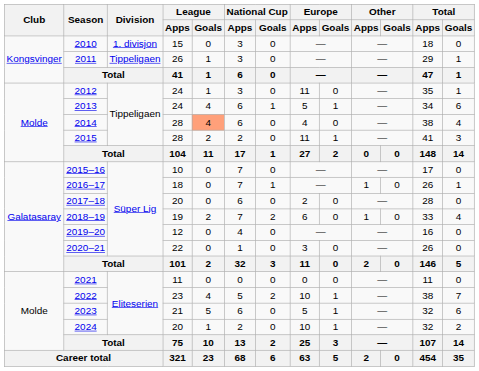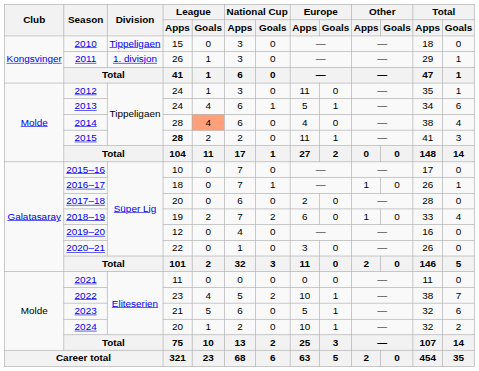 <table class="wikitable" style="text-align:center">
 <tr>
 <th rowspan="2">Club</th>
 <th rowspan="2">Season</th>
 <th rowspan="2">Division</th>
 <th colspan="2">League</th>
 <th colspan="2">National Cup</th>
 <th colspan="2">Europe</th>
 <th colspan="2">Other</th>
 <th colspan="2">Total</th>
 </tr>
 <tr>
 <th>Apps</th>
 <th>Goals</th>
 <th>Apps</th>
 <th>Goals</th>
 <th>Apps</th>
 <th>Goals</th>
 <th>Apps</th>
 <th>Goals</th>
 <th>Apps</th>
 <th>Goals</th>
 </tr>
 <tr>
 <td rowspan="3"><a href='#'>Kongsvinger</a></td>
 <td><a href='#'>2010</a></td>
-<td><a href='#'>1. divisjon</a></td>
+<td><a href='#'>Tippeligaen</a></td>
 <td>15</td>
 <td>0</td>
 <td>3</td>
 <td>0</td>
 <td colspan="2">—</td>
 <td colspan="2">—</td>
 <td>18</td>
 <td>0</td>
 </tr>
 <tr>
 <td><a href='#'>2011</a></td>
-<td><a href='#'>Tippeligaen</a></td>
+<td><a href='#'>1. divisjon</a></td>
 <td>26</td>
 <td>1</td>
 <td>3</td>
 <td>0</td>
 <td colspan="2">—</td>
 <td colspan="2">—</td>
 <td>29</td>
 <td>1</td>
 </tr>
 <tr>
 <th colspan="2">Total</th>
 <th>41</th>
 <th>1</th>
 <th>6</th>
 <th>0</th>
 <th colspan="2">—</th>
 <th colspan="2">—</th>
 <th>47</th>
 <th>1</th>
 </tr>
 <tr>
 <td rowspan="5"><a href='#'>Molde</a></td>
 <td><a href='#'>2012</a></td>
 <td rowspan="4">Tippeligaen</td>
 <td>24</td>
 <td>1</td>
 <td>3</td>
 <td>0</td>
 <td>11</td>
 <td>0</td>
 <td colspan="2">—</td>
 <td>35</td>
 <td>1</td>
 </tr>
 <tr>
 <td><a href='#'>2013</a></td>
 <td>24</td>
 <td>4</td>
 <td>6</td>
 <td>1</td>
 <td>5</td>
 <td>1</td>
 <td colspan="2">—</td>
 <td>34</td>
 <td>6</td>
 </tr>
 <tr>
 <td><a href='#'>2014</a></td>
 <td>28</td>
 <td style="background: lightsalmon;">4</td>
 <td>6</td>
 <td>0</td>
 <td>4</td>
 <td>0</td>
 <td colspan="2">—</td>
 <td>38</td>
 <td>4</td>
 </tr>
 <tr>
 <td><a href='#'>2015</a></td>
-<td>28</td>
+<td><strong>28</strong></td>
 <td>2</td>
 <td>2</td>
 <td>0</td>
 <td>11</td>
 <td>1</td>
 <td colspan="2">—</td>
 <td>41</td>
 <td>3</td>
 </tr>
 <tr>
 <th colspan="2">Total</th>
 <th>104</th>
 <th>11</th>
 <th>17</th>
 <th>1</th>
 <th>27</th>
 <th>2</th>
 <th>0</th>
 <th>0</th>
 <th>148</th>
 <th>14</th>
 </tr>
 <tr>
 <td rowspan="7"><a href='#'>Galatasaray</a></td>
 <td><a href='#'>2015–16</a></td>
 <td rowspan="6"><a href='#'>Süper Lig</a></td>
 <td>10</td>
 <td>0</td>
 <td>7</td>
 <td>0</td>
 <td colspan="2">—</td>
 <td colspan="2">—</td>
 <td>17</td>
 <td>0</td>
 </tr>
 <tr>
 <td><a href='#'>2016–17</a></td>
 <td>18</td>
 <td>0</td>
 <td>7</td>
 <td>1</td>
 <td colspan="2">—</td>
 <td>1</td>
 <td>0</td>
 <td>26</td>
 <td>1</td>
 </tr>
 <tr>
 <td><a href='#'>2017–18</a></td>
 <td>20</td>
 <td>0</td>
 <td>6</td>
 <td>0</td>
 <td>2</td>
 <td>0</td>
 <td colspan="2">—</td>
 <td>28</td>
 <td>0</td>
 </tr>
 <tr>
 <td><a href='#'>2018–19</a></td>
 <td>19</td>
 <td>2</td>
 <td>7</td>
 <td>2</td>
 <td>6</td>
 <td>0</td>
 <td>1</td>
 <td>0</td>
 <td>33</td>
 <td>4</td>
 </tr>
 <tr>
 <td><a href='#'>2019–20</a></td>
 <td>12</td>
 <td>0</td>
 <td>4</td>
 <td>0</td>
 <td colspan="2">—</td>
 <td colspan="2">—</td>
 <td>16</td>
 <td>0</td>
 </tr>
 <tr>
 <td><a href='#'>2020–21</a></td>
 <td>22</td>
 <td>0</td>
 <td>1</td>
 <td>0</td>
 <td>3</td>
 <td>0</td>
 <td colspan="2">—</td>
 <td>26</td>
 <td>0</td>
 </tr>
 <tr>
 <th colspan="2">Total</th>
 <th>101</th>
 <th>2</th>
 <th>32</th>
 <th>3</th>
 <th>11</th>
 <th>0</th>
 <th>2</th>
 <th>0</th>
 <th>146</th>
 <th>5</th>
 </tr>
 <tr>
 <td rowspan="5">Molde</td>
 <td><a href='#'>2021</a></td>
 <td rowspan="4"><a href='#'>Eliteserien</a></td>
 <td>11</td>
 <td>0</td>
 <td>0</td>
 <td>0</td>
 <td>0</td>
 <td>0</td>
 <td colspan="2">—</td>
 <td>11</td>
 <td>0</td>
 </tr>
 <tr>
 <td><a href='#'>2022</a></td>
 <td>23</td>
 <td>4</td>
 <td>5</td>
 <td>2</td>
 <td>10</td>
 <td>1</td>
 <td colspan="2">—</td>
 <td>38</td>
 <td>7</td>
 </tr>
 <tr>
 <td><a href='#'>2023</a></td>
 <td>21</td>
 <td>5</td>
 <td>6</td>
 <td>0</td>
 <td>5</td>
 <td>1</td>
 <td colspan="2">—</td>
 <td>32</td>
 <td>6</td>
 </tr>
 <tr>
 <td><a href='#'>2024</a></td>
 <td>20</td>
 <td>1</td>
 <td>2</td>
 <td>0</td>
 <td>10</td>
 <td>1</td>
 <td colspan="2">—</td>
 <td>32</td>
 <td>2</td>
 </tr>
 <tr>
 <th colspan="2">Total</th>
 <th>75</th>
 <th>10</th>
 <th>13</th>
 <th>2</th>
 <th>25</th>
 <th>3</th>
 <th colspan="2">—</th>
 <th>107</th>
 <th>14</th>
 </tr>
 <tr>
 <th colspan="3">Career total</th>
 <th>321</th>
 <th>23</th>
 <th>68</th>
 <th>6</th>
 <th>63</th>
 <th>5</th>
 <th>2</th>
 <th>0</th>
 <th>454</th>
 <th>35</th>
 </tr>
 </table>
